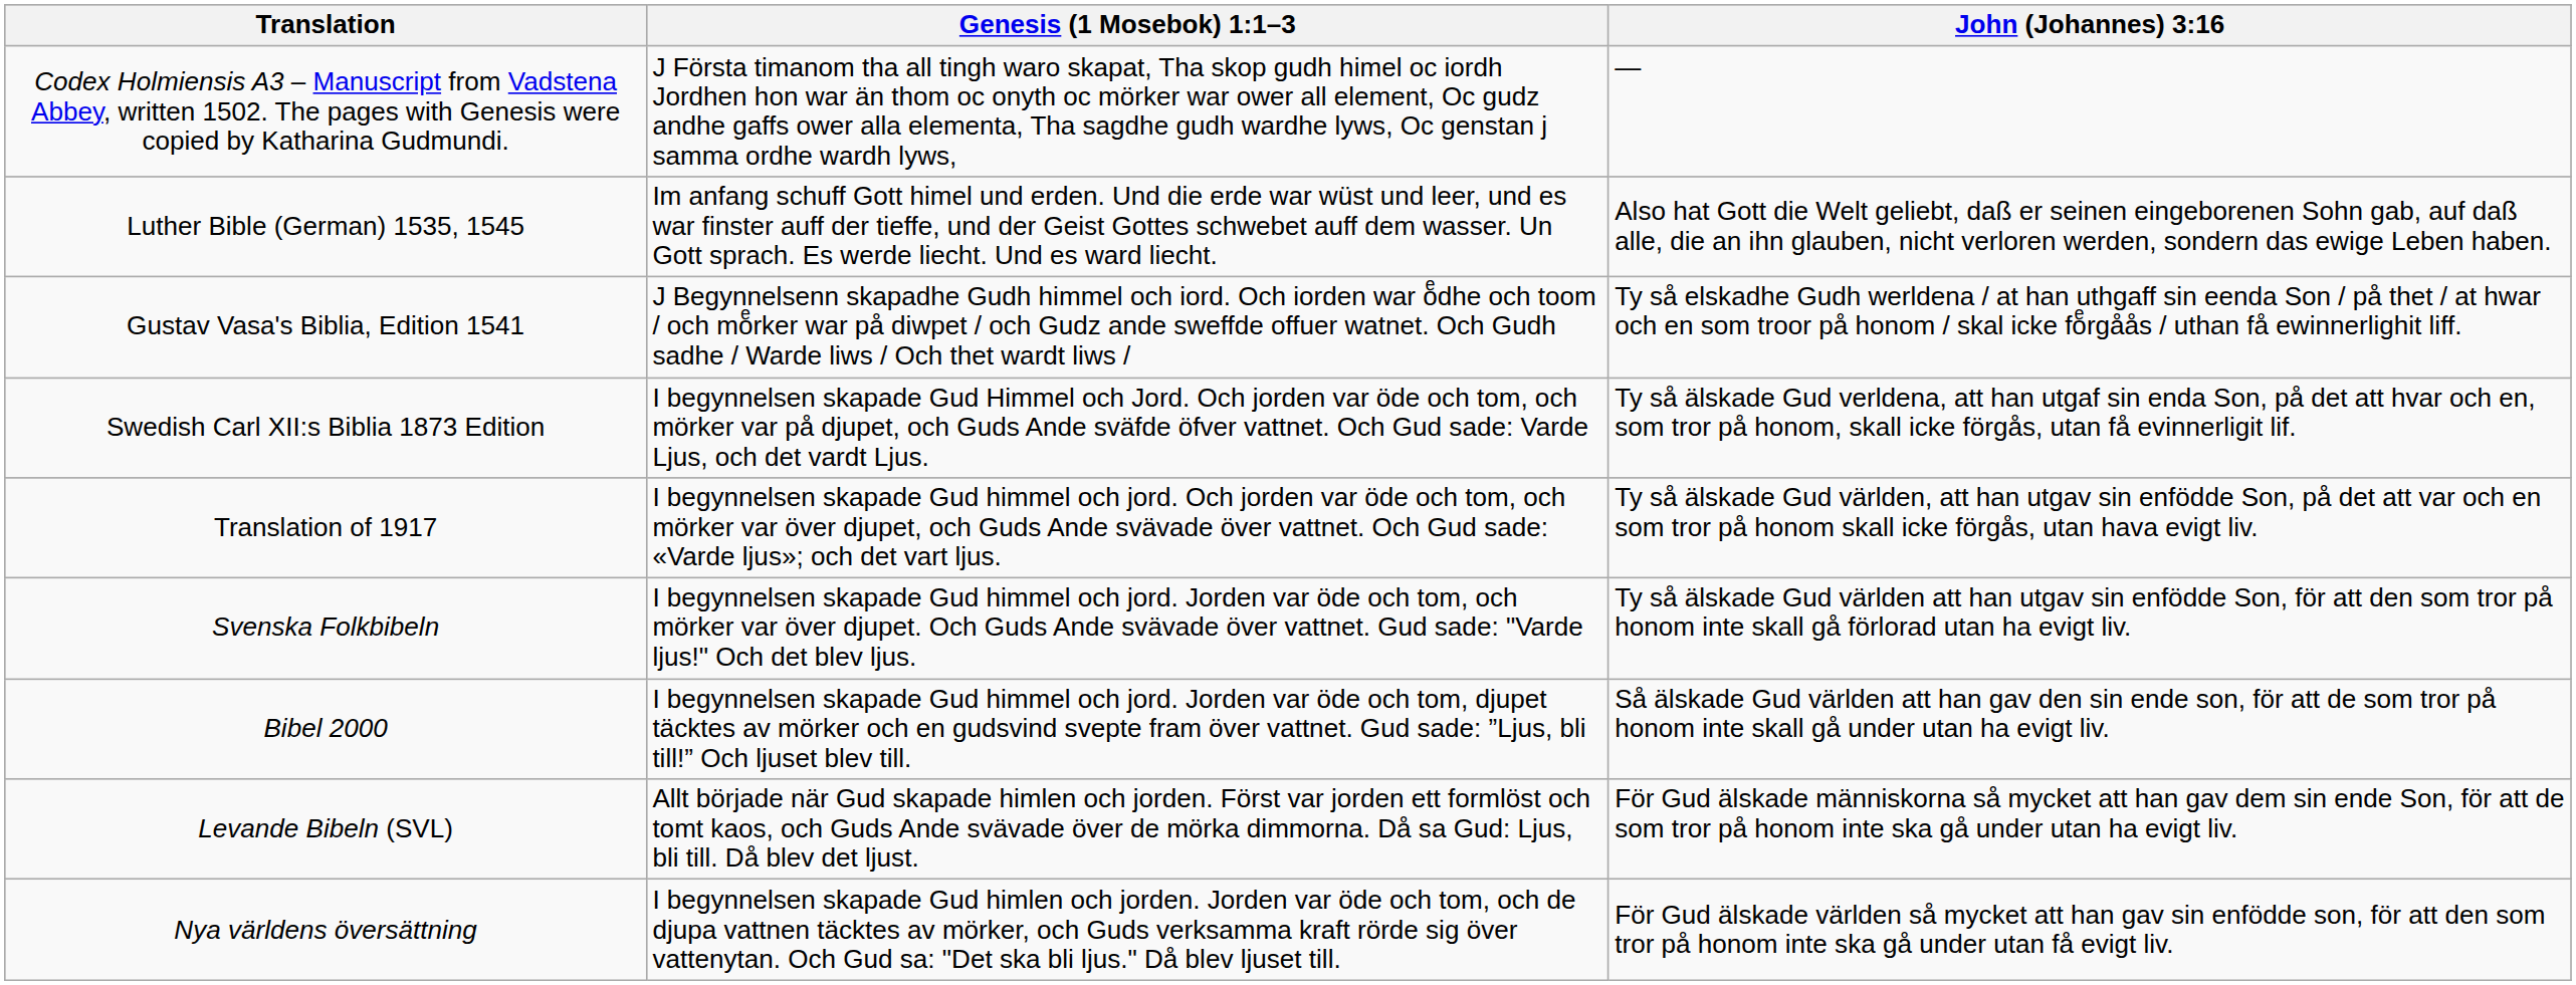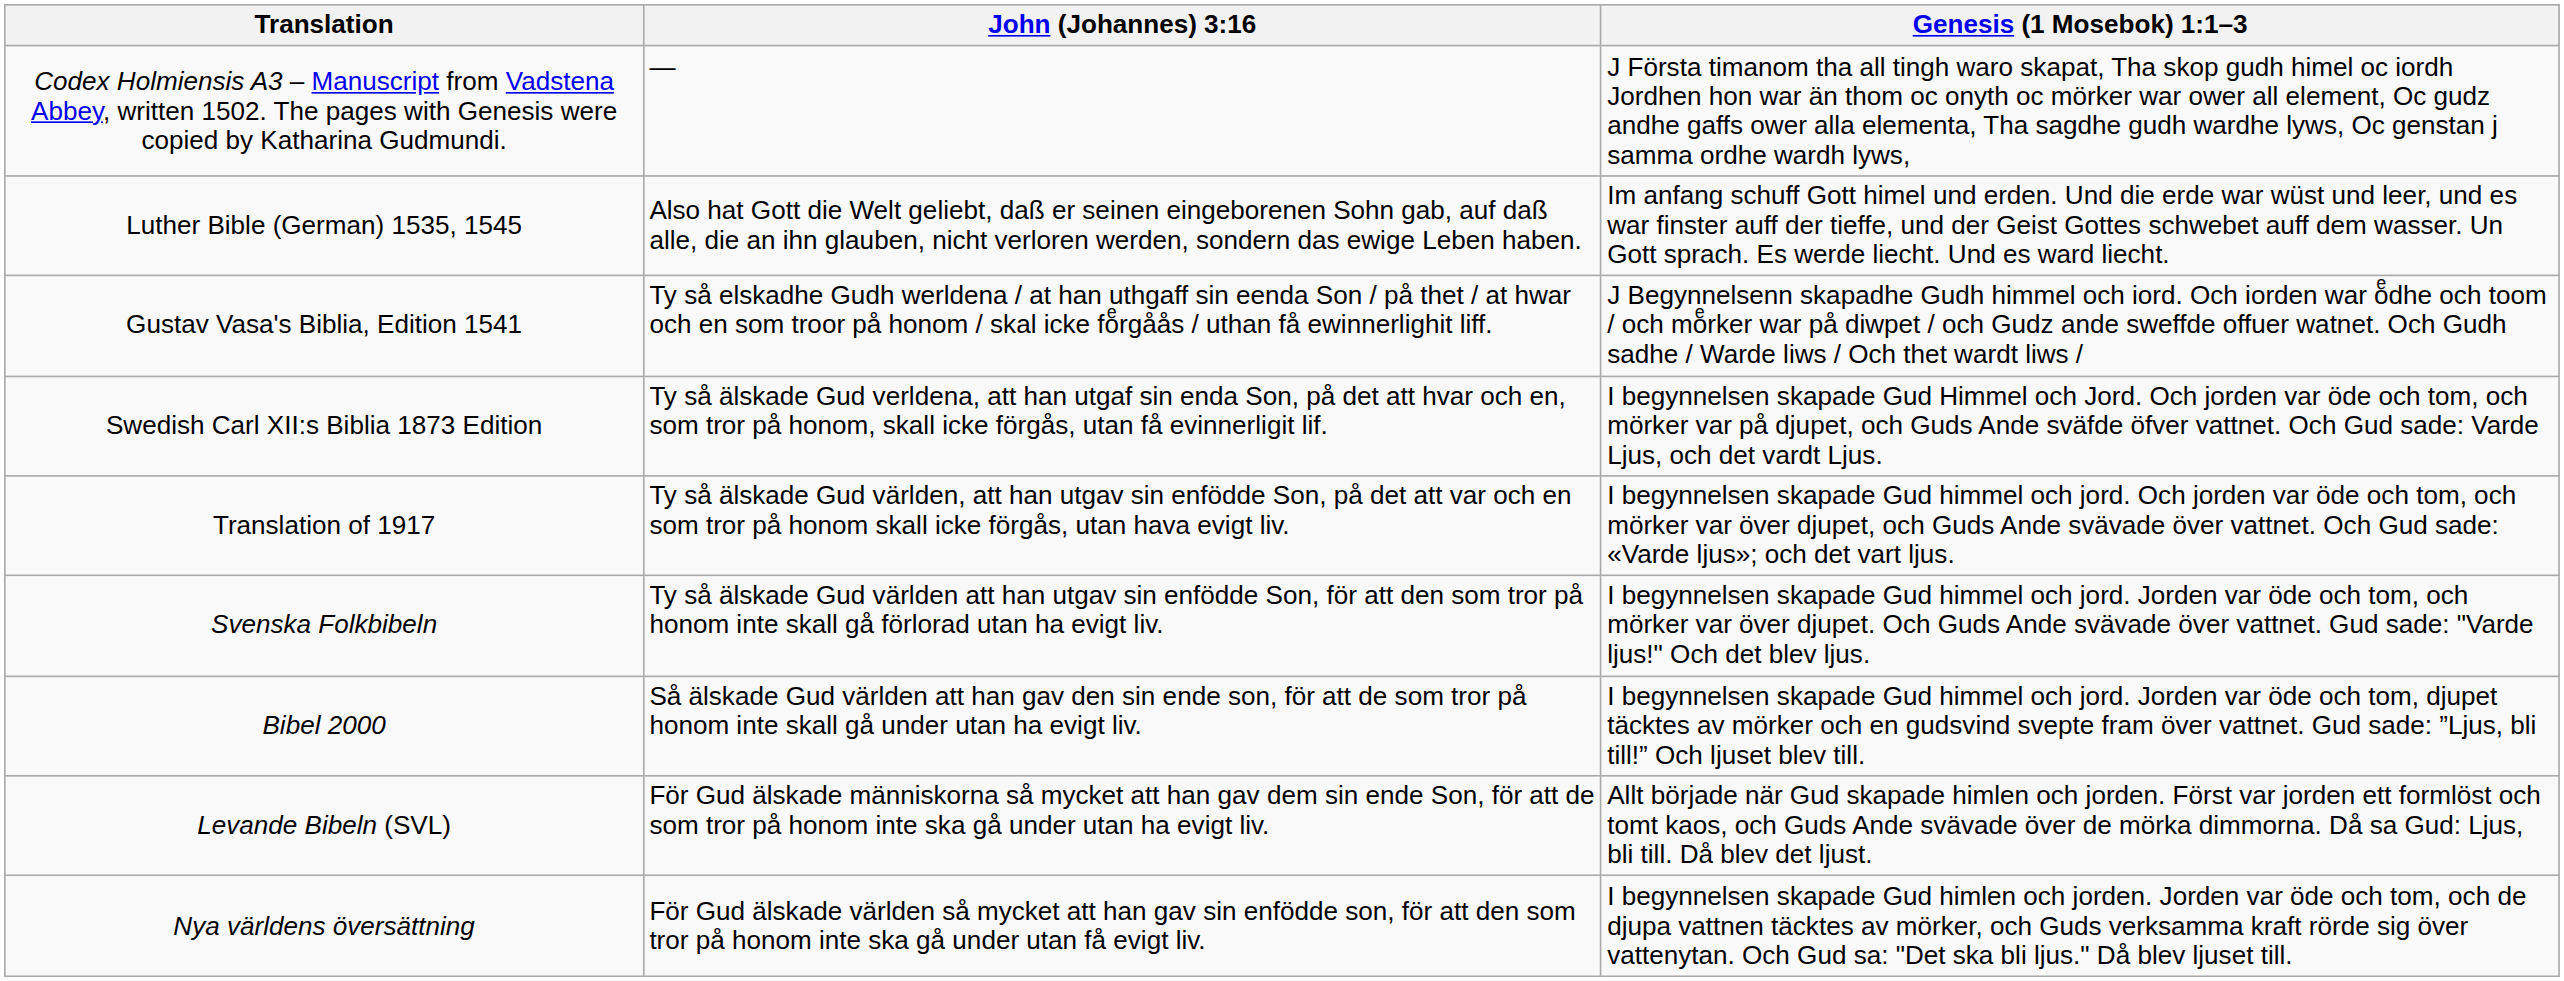 <table class="wikitable">
 <tr>
 <th align="center" width="25%">Translation</th>
+<th width="37.5%"><a href='#'>John</a> (Johannes) 3:16</th>
 <th width="37.5%"><a href='#'>Genesis</a> (1 Mosebok) 1:1–3</th>
-<th width="37.5%"><a href='#'>John</a> (Johannes) 3:16</th>
 </tr>
 <tr>
 <td align="center"><em>Codex Holmiensis A3</em> – <a href='#'>Manuscript</a> from <a href='#'>Vadstena Abbey</a>, written 1502. The pages with Genesis were copied by Katharina Gudmundi.</td>
+<td valign="top">—</td>
 <td>J Första timanom tha all tingh waro skapat, Tha skop gudh himel oc iordh Jordhen hon war än thom oc onyth oc mörker war ower all element, Oc gudz andhe gaffs ower alla elementa, Tha sagdhe gudh wardhe lyws, Oc genstan j samma ordhe wardh lyws,</td>
-<td valign="top">—</td>
 </tr>
 <tr>
 <td align="center">Luther Bible (German) 1535, 1545</td>
+<td>Also hat Gott die Welt geliebt, daß er seinen eingeborenen Sohn gab, auf daß alle, die an ihn glauben, nicht verloren werden, sondern das ewige Leben haben.</td>
 <td>Im anfang schuff Gott himel und erden. Und die erde war wüst und leer, und es war finster auff der tieffe, und der Geist Gottes schwebet auff dem wasser. Un Gott sprach. Es werde liecht. Und es ward liecht.</td>
-<td>Also hat Gott die Welt geliebt, daß er seinen eingeborenen Sohn gab, auf daß alle, die an ihn glauben, nicht verloren werden, sondern das ewige Leben haben.</td>
 </tr>
 <tr>
 <td align="center">Gustav Vasa's Biblia, Edition 1541</td>
+<td valign="top">Ty så elskadhe Gudh werldena / at han uthgaff  sin eenda Son / på thet / at hwar och en som troor på honom / skal icke foͤrgåås / uthan få ewinnerlighit liff.</td>
 <td>J Begynnelsenn skapadhe Gudh himmel och iord. Och iorden war oͤdhe och toom / och moͤrker war på diwpet / och Gudz ande sweffde offuer watnet. Och Gudh sadhe / Warde liws / Och thet wardt liws /</td>
-<td valign="top">Ty så elskadhe Gudh werldena / at han uthgaff  sin eenda Son / på thet / at hwar och en som troor på honom / skal icke foͤrgåås / uthan få ewinnerlighit liff.</td>
 </tr>
 <tr>
 <td align="center">Swedish Carl XII:s Biblia 1873 Edition</td>
+<td valign="top">Ty så älskade Gud verldena, att han utgaf sin enda Son, på det att hvar och en, som tror på honom, skall icke förgås, utan få evinnerligit lif.</td>
 <td>I begynnelsen skapade Gud Himmel och Jord. Och jorden var öde och tom, och mörker var på djupet, och Guds Ande sväfde öfver vattnet.  Och Gud sade: Varde Ljus, och det vardt Ljus.</td>
-<td valign="top">Ty så älskade Gud verldena, att han utgaf sin enda Son, på det att hvar och en, som tror på honom, skall icke förgås, utan få evinnerligit lif.</td>
 </tr>
 <tr>
 <td align="center">Translation of 1917</td>
+<td valign="top">Ty så älskade Gud världen, att han utgav sin enfödde Son, på det att var och en som tror på honom skall icke förgås, utan hava evigt liv.</td>
 <td>I begynnelsen skapade Gud himmel och jord. Och jorden var öde och tom, och mörker var över djupet, och Guds Ande svävade över vattnet. Och Gud sade: «Varde ljus»; och det vart ljus.</td>
-<td valign="top">Ty så älskade Gud världen, att han utgav sin enfödde Son, på det att var och en som tror på honom skall icke förgås, utan hava evigt liv.</td>
 </tr>
 <tr>
 <td align="center"><em>Svenska Folkbibeln</em></td>
+<td valign="top">Ty så älskade Gud världen att han utgav sin enfödde Son, för att den som tror på honom inte skall gå förlorad utan ha evigt liv.</td>
 <td>I begynnelsen skapade Gud himmel och jord. Jorden var öde och tom, och mörker var över djupet. Och Guds Ande svävade över vattnet. Gud sade: "Varde ljus!" Och det blev ljus.</td>
-<td valign="top">Ty så älskade Gud världen att han utgav sin enfödde Son, för att den som tror på honom inte skall gå förlorad utan ha evigt liv.</td>
 </tr>
 <tr>
 <td align="center"><em>Bibel 2000</em></td>
+<td valign="top">Så älskade Gud världen att han gav den sin ende son, för att de som tror på honom inte skall gå under utan ha evigt liv.</td>
 <td>I begynnelsen skapade Gud himmel och jord. Jorden var öde och tom, djupet täcktes av mörker och en gudsvind svepte fram över vattnet. Gud sade: ”Ljus, bli till!” Och ljuset blev till.</td>
-<td valign="top">Så älskade Gud världen att han gav den sin ende son, för att de som tror på honom inte skall gå under utan ha evigt liv.</td>
 </tr>
 <tr>
 <td align="center"><em>Levande Bibeln</em> (SVL)</td>
+<td valign="top">För Gud älskade människorna så mycket att han gav dem sin ende Son, för att de som tror på honom inte ska gå under utan ha evigt liv.</td>
 <td>Allt började när Gud skapade himlen och jorden. Först var jorden ett formlöst och tomt kaos, och Guds Ande svävade över de mörka dimmorna. Då sa Gud: Ljus, bli till. Då blev det ljust.</td>
-<td valign="top">För Gud älskade människorna så mycket att han gav dem sin ende Son, för att de som tror på honom inte ska gå under utan ha evigt liv.</td>
 </tr>
 <tr>
 <td align="center"><em>Nya världens översättning</em></td>
+<td>För Gud älskade världen så mycket att han gav sin enfödde son, för att den som tror på honom inte ska gå under utan få evigt liv.</td>
 <td>I begynnelsen skapade Gud himlen och jorden. Jorden var öde och tom, och de djupa vattnen täcktes av mörker, och Guds verksamma kraft rörde sig över vattenytan. Och Gud sa: "Det ska bli ljus." Då blev ljuset till.</td>
-<td>För Gud älskade världen så mycket att han gav sin enfödde son, för att den som tror på honom inte ska gå under utan få evigt liv.</td>
 </tr>
 </table>
